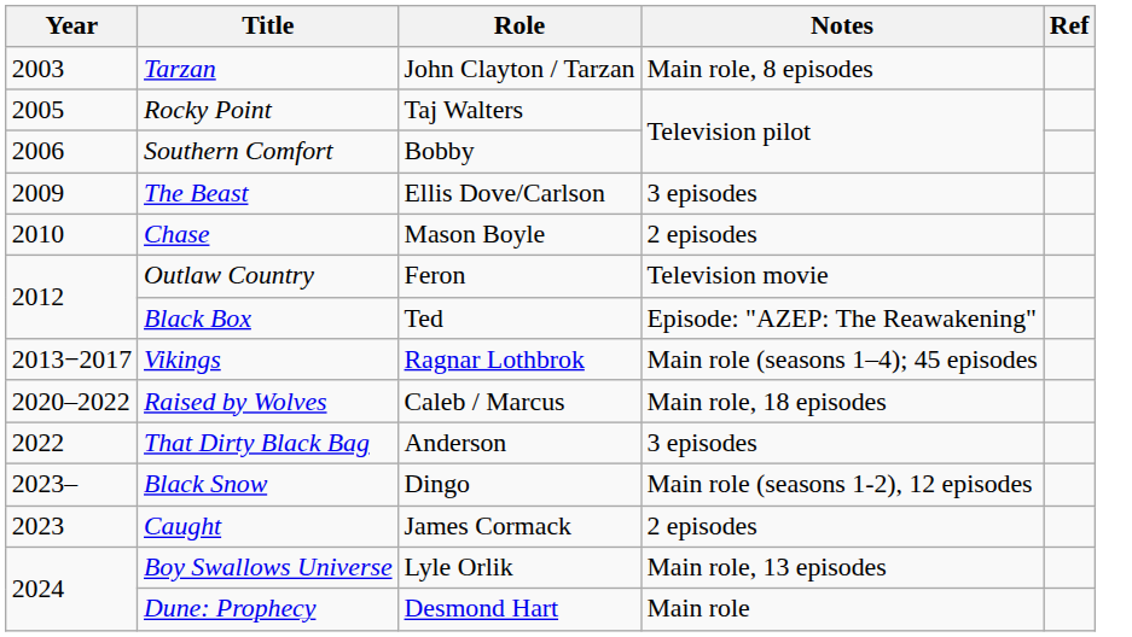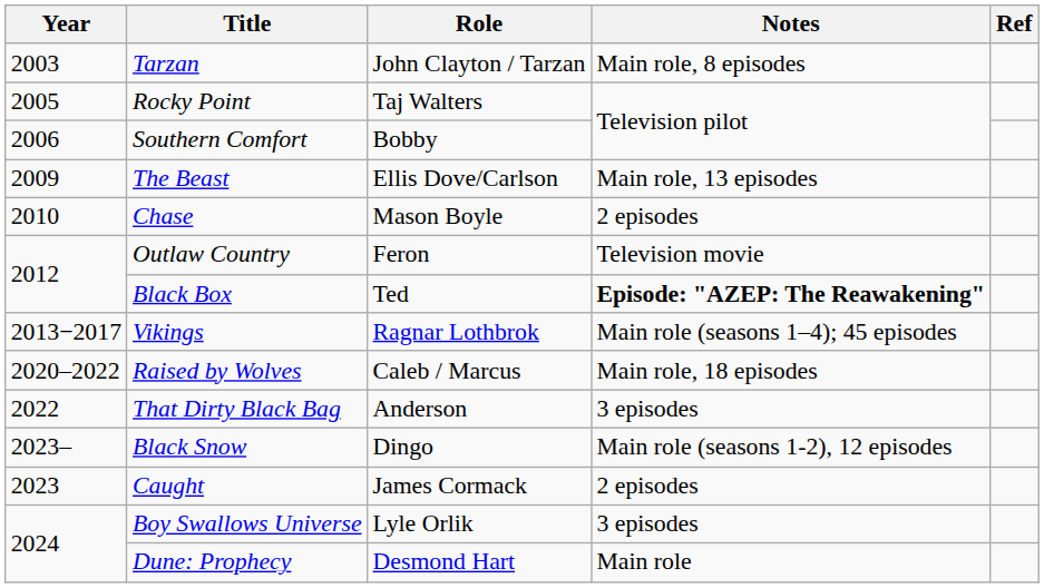 <table class="wikitable sortable">
 <tr>
 <th>Year</th>
 <th>Title</th>
 <th>Role</th>
 <th class="unsortable">Notes</th>
 <th>Ref</th>
 </tr>
 <tr>
 <td>2003</td>
 <td><em><a href='#'>Tarzan</a></em></td>
 <td>John Clayton / Tarzan</td>
 <td>Main role, 8 episodes</td>
 <td></td>
 </tr>
 <tr>
 <td>2005</td>
 <td><em>Rocky Point</em></td>
 <td>Taj Walters</td>
 <td rowspan="2">Television pilot</td>
 <td></td>
 </tr>
 <tr>
 <td>2006</td>
 <td><em>Southern Comfort</em></td>
 <td>Bobby</td>
 <td></td>
 </tr>
 <tr>
 <td>2009</td>
 <td><em><a href='#'>The Beast</a></em></td>
 <td>Ellis Dove/Carlson</td>
-<td>3 episodes</td>
+<td>Main role, 13 episodes</td>
 <td></td>
 </tr>
 <tr>
 <td>2010</td>
 <td><em><a href='#'>Chase</a></em></td>
 <td>Mason Boyle</td>
 <td>2 episodes</td>
 <td></td>
 </tr>
 <tr>
 <td rowspan="2">2012</td>
 <td><em>Outlaw Country</em></td>
 <td>Feron</td>
 <td>Television movie</td>
 <td></td>
 </tr>
 <tr>
 <td><em><a href='#'>Black Box</a></em></td>
 <td>Ted</td>
-<td>Episode: "AZEP: The Reawakening"</td>
+<td><strong>Episode: "AZEP: The Reawakening"</strong></td>
 <td></td>
 </tr>
 <tr>
 <td>2013−2017</td>
 <td><em><a href='#'>Vikings</a></em></td>
 <td><a href='#'>Ragnar Lothbrok</a></td>
 <td>Main role (seasons 1–4); 45 episodes</td>
 <td></td>
 </tr>
 <tr>
 <td>2020–2022</td>
 <td><em><a href='#'>Raised by Wolves</a></em></td>
 <td>Caleb / Marcus</td>
 <td>Main role, 18 episodes</td>
 <td></td>
 </tr>
 <tr>
 <td>2022</td>
 <td><em><a href='#'>That Dirty Black Bag</a></em></td>
 <td>Anderson</td>
 <td>3 episodes</td>
 <td></td>
 </tr>
 <tr>
 <td>2023–</td>
 <td><em><a href='#'>Black Snow</a></em></td>
 <td>Dingo</td>
 <td>Main role (seasons 1-2), 12 episodes</td>
 <td></td>
 </tr>
 <tr>
 <td>2023</td>
 <td><em><a href='#'>Caught</a></em></td>
 <td>James Cormack</td>
 <td>2 episodes</td>
 <td></td>
 </tr>
 <tr>
 <td rowspan="2">2024</td>
 <td><em><a href='#'>Boy Swallows Universe</a></em></td>
 <td>Lyle Orlik</td>
-<td>Main role, 13 episodes</td>
+<td>3 episodes</td>
 <td></td>
 </tr>
 <tr>
 <td><em><a href='#'>Dune: Prophecy</a></em></td>
 <td><a href='#'>Desmond Hart</a></td>
 <td>Main role</td>
 <td></td>
 </tr>
 </table>
